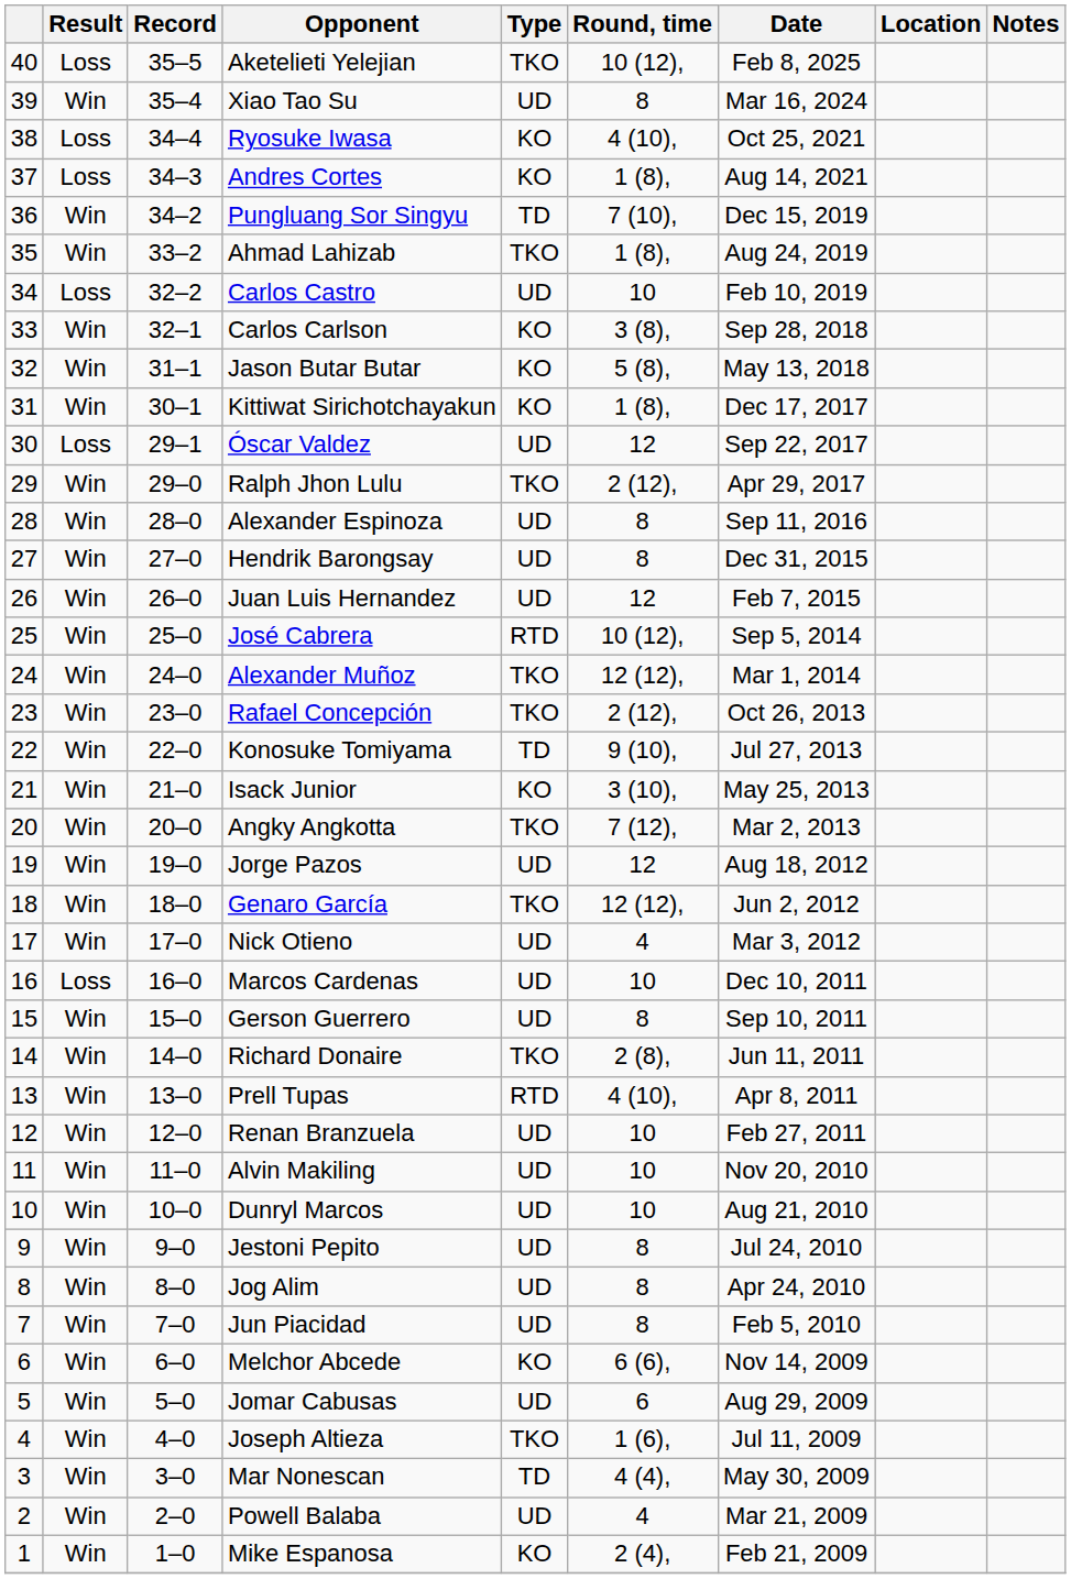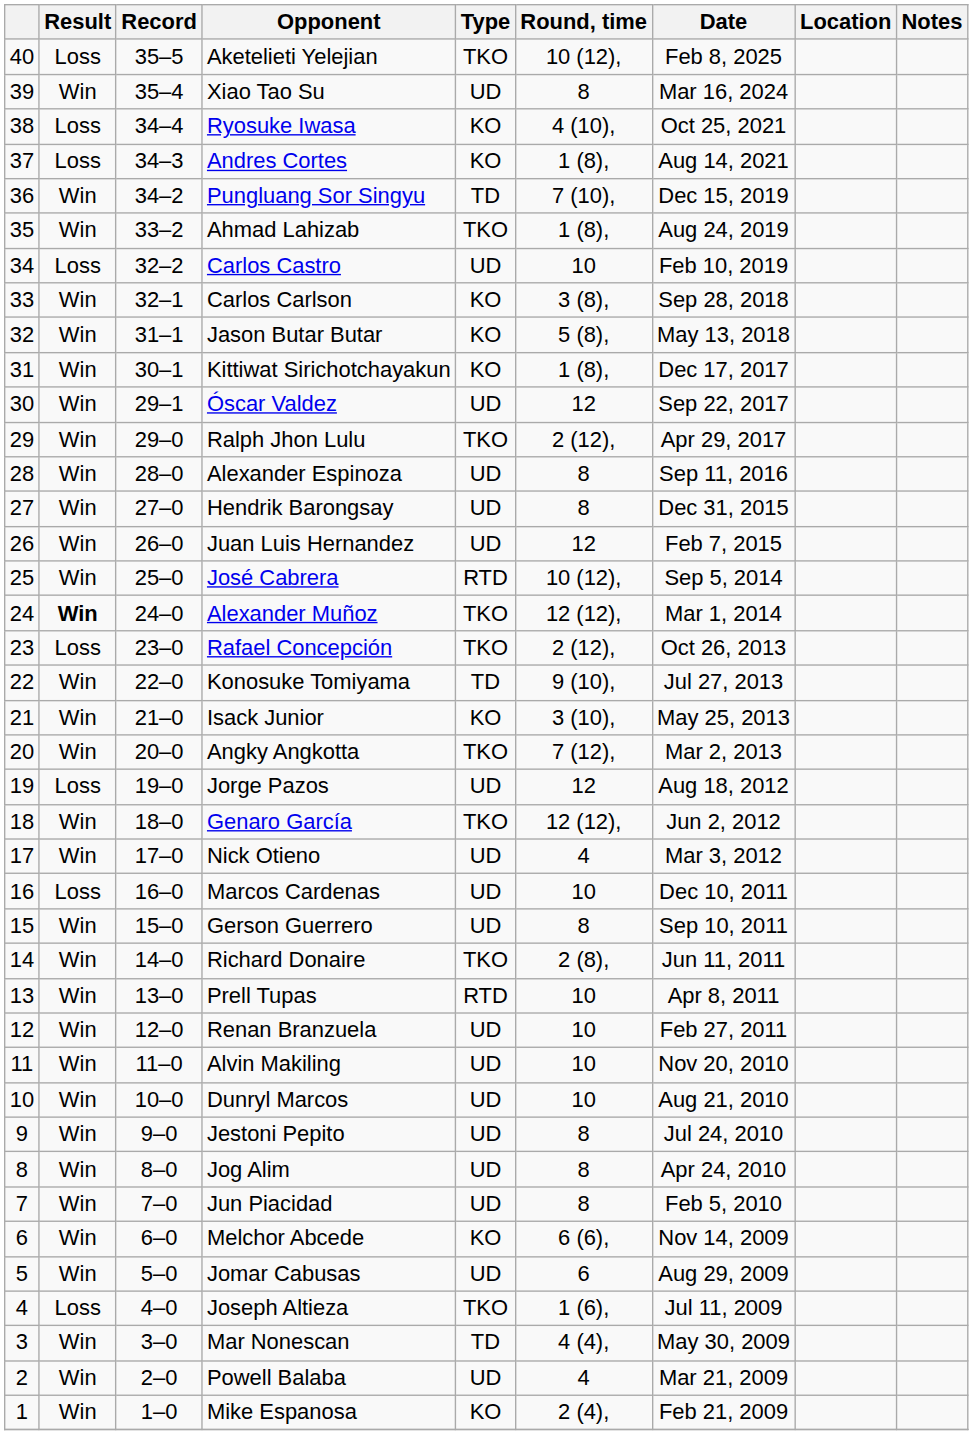 <table class="wikitable" style="text-align:center">
 <tr>
 <th></th>
 <th>Result</th>
 <th>Record</th>
 <th>Opponent</th>
 <th>Type</th>
 <th>Round, time</th>
 <th>Date</th>
 <th>Location</th>
 <th>Notes</th>
 </tr>
 <tr>
 <td>40</td>
 <td>Loss</td>
 <td>35–5</td>
 <td align=left>Aketelieti Yelejian</td>
 <td>TKO</td>
 <td>10 (12), </td>
 <td>Feb 8, 2025</td>
 <td style="text-align:left;"></td>
 <td style="text-align:left;"></td>
 </tr>
 <tr>
 <td>39</td>
 <td>Win</td>
 <td>35–4</td>
 <td align=left>Xiao Tao Su</td>
 <td>UD</td>
 <td>8</td>
 <td>Mar 16, 2024</td>
 <td style="text-align:left;"></td>
 <td></td>
 </tr>
 <tr>
 <td>38</td>
 <td>Loss</td>
 <td>34–4</td>
 <td align=left><a href='#'>Ryosuke Iwasa</a></td>
 <td>KO</td>
 <td>4 (10), </td>
 <td>Oct 25, 2021</td>
 <td style="text-align:left;"></td>
 <td></td>
 </tr>
 <tr>
 <td>37</td>
 <td>Loss</td>
 <td>34–3</td>
 <td align=left><a href='#'>Andres Cortes</a></td>
 <td>KO</td>
 <td>1 (8), </td>
 <td>Aug 14, 2021</td>
 <td style="text-align:left;"></td>
 <td></td>
 </tr>
 <tr>
 <td>36</td>
 <td>Win</td>
 <td>34–2</td>
 <td align=left><a href='#'>Pungluang Sor Singyu</a></td>
 <td>TD</td>
 <td>7 (10), </td>
 <td>Dec 15, 2019</td>
 <td style="text-align:left;"></td>
 <td></td>
 </tr>
 <tr>
 <td>35</td>
 <td>Win</td>
 <td>33–2</td>
 <td align=left>Ahmad Lahizab</td>
 <td>TKO</td>
 <td>1 (8), </td>
 <td>Aug 24, 2019</td>
 <td style="text-align:left;"></td>
 <td></td>
 </tr>
 <tr>
 <td>34</td>
 <td>Loss</td>
 <td>32–2</td>
 <td align=left><a href='#'>Carlos Castro</a></td>
 <td>UD</td>
 <td>10</td>
 <td>Feb 10, 2019</td>
 <td style="text-align:left;"></td>
 <td style="text-align:left;"></td>
 </tr>
 <tr>
 <td>33</td>
 <td>Win</td>
 <td>32–1</td>
 <td align=left>Carlos Carlson</td>
 <td>KO</td>
 <td>3 (8), </td>
 <td>Sep 28, 2018</td>
 <td style="text-align:left;"></td>
 <td></td>
 </tr>
 <tr>
 <td>32</td>
 <td>Win</td>
 <td>31–1</td>
 <td align=left>Jason Butar Butar</td>
 <td>KO</td>
 <td>5 (8), </td>
 <td>May 13, 2018</td>
 <td style="text-align:left;"></td>
 <td></td>
 </tr>
 <tr>
 <td>31</td>
 <td>Win</td>
 <td>30–1</td>
 <td align=left>Kittiwat Sirichotchayakun</td>
 <td>KO</td>
 <td>1 (8), </td>
 <td>Dec 17, 2017</td>
 <td style="text-align:left;"></td>
 <td></td>
 </tr>
 <tr>
 <td>30</td>
-<td>Loss</td>
+<td>Win</td>
 <td>29–1</td>
 <td align=left><a href='#'>Óscar Valdez</a></td>
 <td>UD</td>
 <td>12</td>
 <td>Sep 22, 2017</td>
 <td style="text-align:left;"></td>
 <td style="text-align:left;"></td>
 </tr>
 <tr>
 <td>29</td>
 <td>Win</td>
 <td>29–0</td>
 <td align=left>Ralph Jhon Lulu</td>
 <td>TKO</td>
 <td>2 (12), </td>
 <td>Apr 29, 2017</td>
 <td style="text-align:left;"></td>
 <td style="text-align:left;"></td>
 </tr>
 <tr>
 <td>28</td>
 <td>Win</td>
 <td>28–0</td>
 <td align=left>Alexander Espinoza</td>
 <td>UD</td>
 <td>8</td>
 <td>Sep 11, 2016</td>
 <td style="text-align:left;"></td>
 <td></td>
 </tr>
 <tr>
 <td>27</td>
 <td>Win</td>
 <td>27–0</td>
 <td align=left>Hendrik Barongsay</td>
 <td>UD</td>
 <td>8</td>
 <td>Dec 31, 2015</td>
 <td style="text-align:left;"></td>
 <td></td>
 </tr>
 <tr>
 <td>26</td>
 <td>Win</td>
 <td>26–0</td>
 <td align=left>Juan Luis Hernandez</td>
 <td>UD</td>
 <td>12</td>
 <td>Feb 7, 2015</td>
 <td style="text-align:left;"></td>
 <td style="text-align:left;"></td>
 </tr>
 <tr>
 <td>25</td>
 <td>Win</td>
 <td>25–0</td>
 <td align=left><a href='#'>José Cabrera</a></td>
 <td>RTD</td>
 <td>10 (12), </td>
 <td>Sep 5, 2014</td>
 <td style="text-align:left;"></td>
 <td style="text-align:left;"></td>
 </tr>
 <tr>
 <td>24</td>
-<td>Win</td>
+<td><strong>Win</strong></td>
 <td>24–0</td>
 <td align=left><a href='#'>Alexander Muñoz</a></td>
 <td>TKO</td>
 <td>12 (12), </td>
 <td>Mar 1, 2014</td>
 <td style="text-align:left;"></td>
 <td style="text-align:left;"></td>
 </tr>
 <tr>
 <td>23</td>
-<td>Win</td>
+<td>Loss</td>
 <td>23–0</td>
 <td align=left><a href='#'>Rafael Concepción</a></td>
 <td>TKO</td>
 <td>2 (12), </td>
 <td>Oct 26, 2013</td>
 <td style="text-align:left;"></td>
 <td style="text-align:left;"></td>
 </tr>
 <tr>
 <td>22</td>
 <td>Win</td>
 <td>22–0</td>
 <td align=left>Konosuke Tomiyama</td>
 <td>TD</td>
 <td>9 (10), </td>
 <td>Jul 27, 2013</td>
 <td style="text-align:left;"></td>
 <td style="text-align:left;"></td>
 </tr>
 <tr>
 <td>21</td>
 <td>Win</td>
 <td>21–0</td>
 <td align=left>Isack Junior</td>
 <td>KO</td>
 <td>3 (10), </td>
 <td>May 25, 2013</td>
 <td style="text-align:left;"></td>
 <td></td>
 </tr>
 <tr>
 <td>20</td>
 <td>Win</td>
 <td>20–0</td>
 <td align=left>Angky Angkotta</td>
 <td>TKO</td>
 <td>7 (12), </td>
 <td>Mar 2, 2013</td>
 <td style="text-align:left;"></td>
 <td style="text-align:left;"></td>
 </tr>
 <tr>
 <td>19</td>
-<td>Win</td>
+<td>Loss</td>
 <td>19–0</td>
 <td align=left>Jorge Pazos</td>
 <td>UD</td>
 <td>12</td>
 <td>Aug 18, 2012</td>
 <td style="text-align:left;"></td>
 <td style="text-align:left;"></td>
 </tr>
 <tr>
 <td>18</td>
 <td>Win</td>
 <td>18–0</td>
 <td align=left><a href='#'>Genaro García</a></td>
 <td>TKO</td>
 <td>12 (12), </td>
 <td>Jun 2, 2012</td>
 <td style="text-align:left;"></td>
 <td style="text-align:left;"></td>
 </tr>
 <tr>
 <td>17</td>
 <td>Win</td>
 <td>17–0</td>
 <td align=left>Nick Otieno</td>
 <td>UD</td>
 <td>4</td>
 <td>Mar 3, 2012</td>
 <td style="text-align:left;"></td>
 <td></td>
 </tr>
 <tr>
 <td>16</td>
 <td>Loss</td>
 <td>16–0</td>
 <td align=left>Marcos Cardenas</td>
 <td>UD</td>
 <td>10</td>
 <td>Dec 10, 2011</td>
 <td style="text-align:left;"></td>
 <td></td>
 </tr>
 <tr>
 <td>15</td>
 <td>Win</td>
 <td>15–0</td>
 <td align=left>Gerson Guerrero</td>
 <td>UD</td>
 <td>8</td>
 <td>Sep 10, 2011</td>
 <td style="text-align:left;"></td>
 <td></td>
 </tr>
 <tr>
 <td>14</td>
 <td>Win</td>
 <td>14–0</td>
 <td align=left>Richard Donaire</td>
 <td>TKO</td>
 <td>2 (8), </td>
 <td>Jun 11, 2011</td>
 <td style="text-align:left;"></td>
 <td></td>
 </tr>
 <tr>
 <td>13</td>
 <td>Win</td>
 <td>13–0</td>
 <td align=left>Prell Tupas</td>
 <td>RTD</td>
-<td>4 (10), </td>
+<td>10</td>
 <td>Apr 8, 2011</td>
 <td style="text-align:left;"></td>
 <td></td>
 </tr>
 <tr>
 <td>12</td>
 <td>Win</td>
 <td>12–0</td>
 <td align=left>Renan Branzuela</td>
 <td>UD</td>
 <td>10</td>
 <td>Feb 27, 2011</td>
 <td style="text-align:left;"></td>
 <td></td>
 </tr>
 <tr>
 <td>11</td>
 <td>Win</td>
 <td>11–0</td>
 <td align=left>Alvin Makiling</td>
 <td>UD</td>
 <td>10</td>
 <td>Nov 20, 2010</td>
 <td style="text-align:left;"></td>
 <td></td>
 </tr>
 <tr>
 <td>10</td>
 <td>Win</td>
 <td>10–0</td>
 <td align=left>Dunryl Marcos</td>
 <td>UD</td>
 <td>10</td>
 <td>Aug 21, 2010</td>
 <td style="text-align:left;"></td>
 <td></td>
 </tr>
 <tr>
 <td>9</td>
 <td>Win</td>
 <td>9–0</td>
 <td align=left>Jestoni Pepito</td>
 <td>UD</td>
 <td>8</td>
 <td>Jul 24, 2010</td>
 <td style="text-align:left;"></td>
 <td></td>
 </tr>
 <tr>
 <td>8</td>
 <td>Win</td>
 <td>8–0</td>
 <td align=left>Jog Alim</td>
 <td>UD</td>
 <td>8</td>
 <td>Apr 24, 2010</td>
 <td style="text-align:left;"></td>
 <td></td>
 </tr>
 <tr>
 <td>7</td>
 <td>Win</td>
 <td>7–0</td>
 <td align=left>Jun Piacidad</td>
 <td>UD</td>
 <td>8</td>
 <td>Feb 5, 2010</td>
 <td style="text-align:left;"></td>
 <td></td>
 </tr>
 <tr>
 <td>6</td>
 <td>Win</td>
 <td>6–0</td>
 <td align=left>Melchor Abcede</td>
 <td>KO</td>
 <td>6 (6), </td>
 <td>Nov 14, 2009</td>
 <td style="text-align:left;"></td>
 <td></td>
 </tr>
 <tr>
 <td>5</td>
 <td>Win</td>
 <td>5–0</td>
 <td align=left>Jomar Cabusas</td>
 <td>UD</td>
 <td>6</td>
 <td>Aug 29, 2009</td>
 <td style="text-align:left;"></td>
 <td></td>
 </tr>
 <tr>
 <td>4</td>
-<td>Win</td>
+<td>Loss</td>
 <td>4–0</td>
 <td align=left>Joseph Altieza</td>
 <td>TKO</td>
 <td>1 (6), </td>
 <td>Jul 11, 2009</td>
 <td style="text-align:left;"></td>
 <td></td>
 </tr>
 <tr>
 <td>3</td>
 <td>Win</td>
 <td>3–0</td>
 <td align=left>Mar Nonescan</td>
 <td>TD</td>
 <td>4 (4), </td>
 <td>May 30, 2009</td>
 <td style="text-align:left;"></td>
 <td></td>
 </tr>
 <tr>
 <td>2</td>
 <td>Win</td>
 <td>2–0</td>
 <td align=left>Powell Balaba</td>
 <td>UD</td>
 <td>4</td>
 <td>Mar 21, 2009</td>
 <td style="text-align:left;"></td>
 <td></td>
 </tr>
 <tr>
 <td>1</td>
 <td>Win</td>
 <td>1–0</td>
 <td align=left>Mike Espanosa</td>
 <td>KO</td>
 <td>2 (4), </td>
 <td>Feb 21, 2009</td>
 <td style="text-align:left;"></td>
 <td></td>
 </tr>
 <tr>
 </tr>
 </table>
